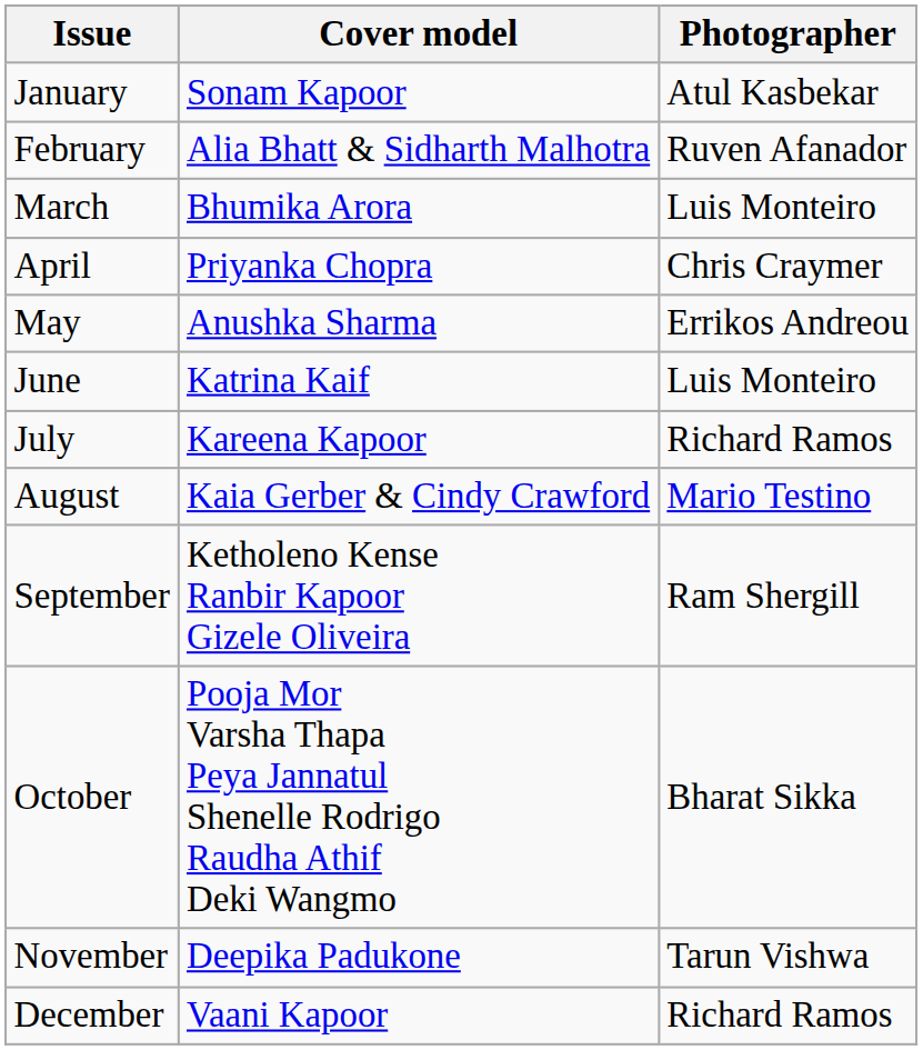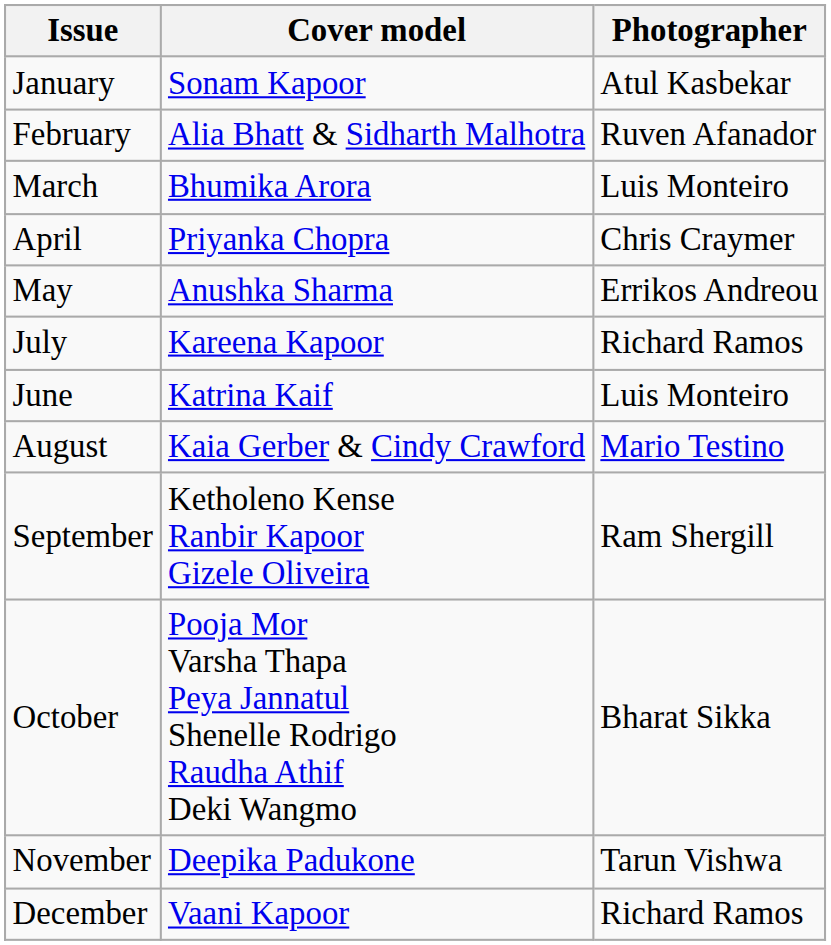 <table class="sortable wikitable">
 <tr>
 <th>Issue</th>
 <th>Cover model</th>
 <th>Photographer</th>
 </tr>
 <tr>
 <td>January</td>
 <td><a href='#'>Sonam Kapoor</a></td>
 <td>Atul Kasbekar</td>
 </tr>
 <tr>
 <td>February</td>
 <td><a href='#'>Alia Bhatt</a> & <a href='#'>Sidharth Malhotra</a></td>
 <td>Ruven Afanador</td>
 </tr>
 <tr>
 <td>March</td>
 <td><a href='#'>Bhumika Arora</a></td>
 <td>Luis Monteiro</td>
 </tr>
 <tr>
 <td>April</td>
 <td><a href='#'>Priyanka Chopra</a></td>
 <td>Chris Craymer</td>
 </tr>
 <tr>
 <td>May</td>
 <td><a href='#'>Anushka Sharma</a></td>
 <td>Errikos Andreou</td>
 </tr>
 <tr>
+<td>July</td>
+<td><a href='#'>Kareena Kapoor</a></td>
+<td>Richard Ramos</td>
+</tr>
+<tr>
 <td>June</td>
 <td><a href='#'>Katrina Kaif</a></td>
 <td>Luis Monteiro</td>
-</tr>
-<tr>
-<td>July</td>
-<td><a href='#'>Kareena Kapoor</a></td>
-<td>Richard Ramos</td>
 </tr>
 <tr>
 <td>August</td>
 <td><a href='#'>Kaia Gerber</a> & <a href='#'>Cindy Crawford</a></td>
 <td><a href='#'>Mario Testino</a></td>
 </tr>
 <tr>
 <td>September</td>
 <td>Ketholeno Kense <br><a href='#'>Ranbir Kapoor</a><br><a href='#'>Gizele Oliveira</a></td>
 <td>Ram Shergill</td>
 </tr>
 <tr>
 <td>October</td>
 <td><a href='#'>Pooja Mor</a><br> Varsha Thapa <br><a href='#'>Peya Jannatul</a><br> Shenelle Rodrigo <br><a href='#'>Raudha Athif</a><br> Deki Wangmo</td>
 <td>Bharat Sikka</td>
 </tr>
 <tr>
 <td>November</td>
 <td><a href='#'>Deepika Padukone</a></td>
 <td>Tarun Vishwa</td>
 </tr>
 <tr>
 <td>December</td>
 <td><a href='#'>Vaani Kapoor</a></td>
 <td>Richard Ramos</td>
 </tr>
 </table>
